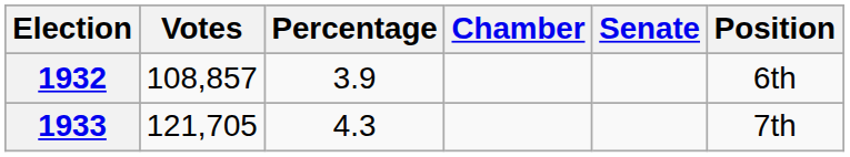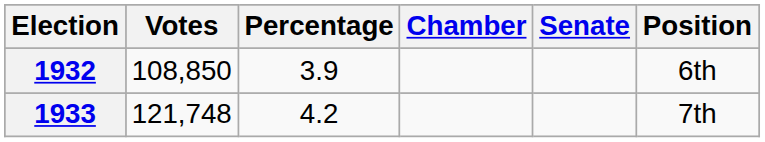 <table class=wikitable style=text-align:center>
 <tr>
 <th>Election</th>
 <th>Votes</th>
 <th>Percentage</th>
 <th><a href='#'>Chamber</a></th>
 <th><a href='#'>Senate</a></th>
 <th>Position</th>
 </tr>
 <tr>
 <th><a href='#'>1932</a></th>
-<td>108,857</td>
+<td>108,850</td>
 <td>3.9</td>
 <td></td>
 <td></td>
 <td>6th</td>
 </tr>
 <tr>
 <th><a href='#'>1933</a></th>
-<td>121,705</td>
-<td>4.3</td>
+<td>121,748</td>
+<td>4.2</td>
 <td></td>
 <td></td>
 <td>7th</td>
 </tr>
 </table>
